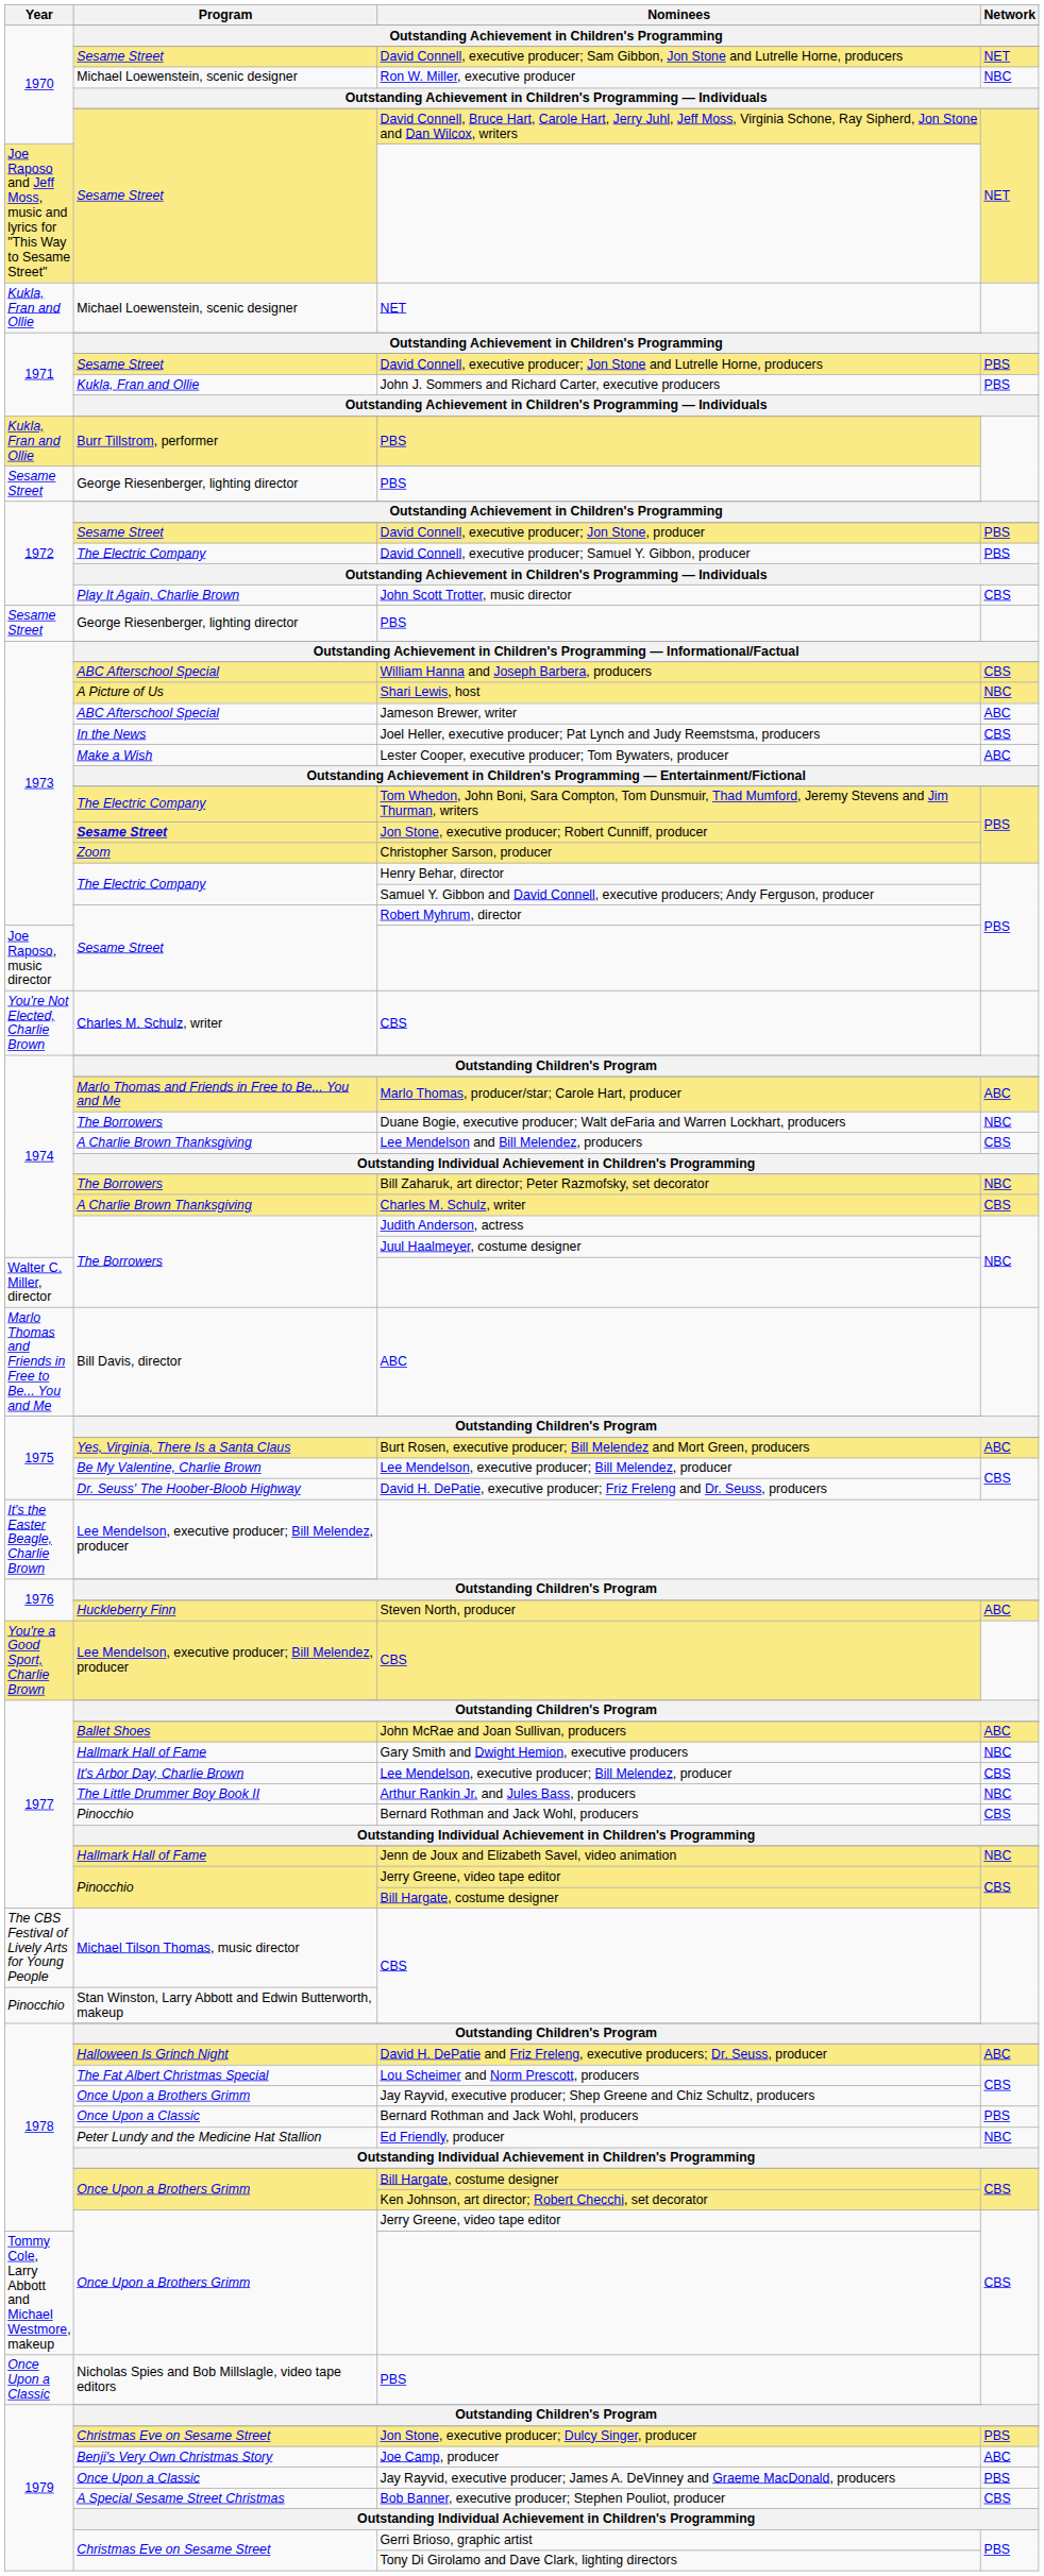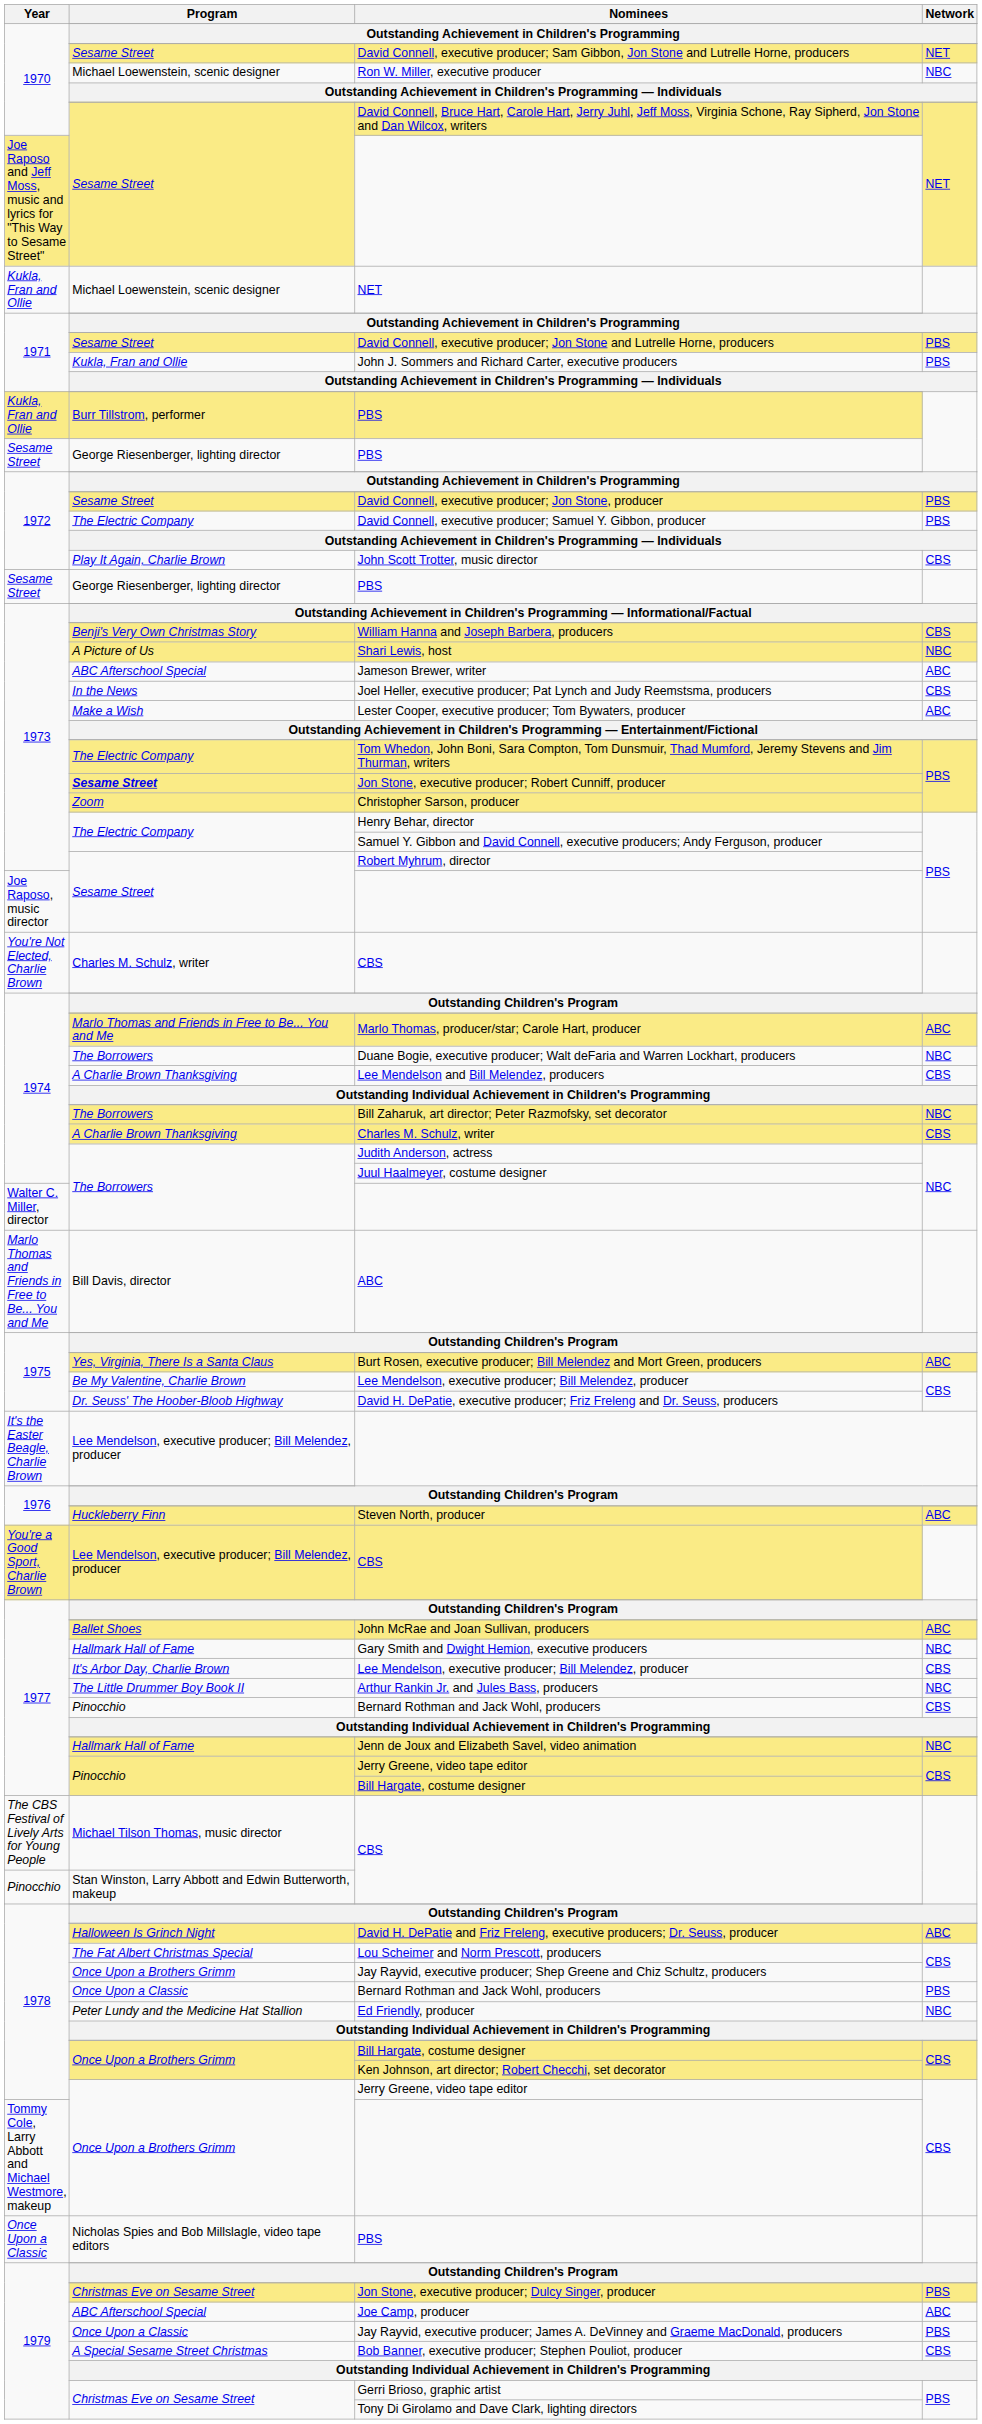 <table class="wikitable" style="width:100%">
 <tr bgcolor="#bebebe">
 <th width="5%">Year</th>
 <th width="30%">Program</th>
 <th width="60%">Nominees</th>
 <th width="5%">Network</th>
 </tr>
 <tr>
 <td rowspan=8 style="text-align:center"><a href='#'>1970</a><br></td>
 </tr>
 <tr>
 <th colspan="4">Outstanding Achievement in Children's Programming</th>
 </tr>
 <tr>
 </tr>
 <tr style="background:#FAEB86;">
 <td><em><a href='#'>Sesame Street</a></em></td>
 <td><a href='#'>David Connell</a>, executive producer; Sam Gibbon, <a href='#'>Jon Stone</a> and Lutrelle Horne, producers</td>
 <td><a href='#'>NET</a></td>
 </tr>
 <tr>
 <td>Michael Loewenstein, scenic designer</td>
 <td><a href='#'>Ron W. Miller</a>, executive producer</td>
 <td><a href='#'>NBC</a></td>
 </tr>
 <tr>
 <th colspan="4">Outstanding Achievement in Children's Programming — Individuals</th>
 </tr>
 <tr>
 </tr>
 <tr style="background:#FAEB86;">
 <td rowspan=2><em><a href='#'>Sesame Street</a></em></td>
 <td><a href='#'>David Connell</a>, <a href='#'>Bruce Hart</a>, <a href='#'>Carole Hart</a>, <a href='#'>Jerry Juhl</a>, <a href='#'>Jeff Moss</a>, Virginia Schone, Ray Sipherd, <a href='#'>Jon Stone</a> and <a href='#'>Dan Wilcox</a>, writers</td>
 <td rowspan=2><a href='#'>NET</a></td>
 </tr>
 <tr style="background:#FAEB86;">
 <td><a href='#'>Joe Raposo</a> and <a href='#'>Jeff Moss</a>, music and lyrics for "This Way to Sesame Street"</td>
 </tr>
 <tr>
 <td><em><a href='#'>Kukla, Fran and Ollie</a></em></td>
 <td>Michael Loewenstein, scenic designer</td>
 <td><a href='#'>NET</a></td>
 </tr>
 <tr>
 <td rowspan=7 style="text-align:center"><a href='#'>1971</a><br></td>
 </tr>
 <tr>
 <th colspan="4">Outstanding Achievement in Children's Programming</th>
 </tr>
 <tr>
 </tr>
 <tr style="background:#FAEB86;">
 <td><em><a href='#'>Sesame Street</a></em></td>
 <td><a href='#'>David Connell</a>, executive producer; <a href='#'>Jon Stone</a> and Lutrelle Horne, producers</td>
 <td><a href='#'>PBS</a></td>
 </tr>
 <tr>
 <td><em><a href='#'>Kukla, Fran and Ollie</a></em></td>
 <td>John J. Sommers and Richard Carter, executive producers</td>
 <td><a href='#'>PBS</a></td>
 </tr>
 <tr>
 <th colspan="4">Outstanding Achievement in Children's Programming — Individuals</th>
 </tr>
 <tr>
 </tr>
 <tr style="background:#FAEB86;">
 <td><em><a href='#'>Kukla, Fran and Ollie</a></em></td>
 <td><a href='#'>Burr Tillstrom</a>, performer</td>
 <td><a href='#'>PBS</a></td>
 </tr>
 <tr>
 <td><em><a href='#'>Sesame Street</a></em></td>
 <td>George Riesenberger, lighting director</td>
 <td><a href='#'>PBS</a></td>
 </tr>
 <tr>
 <td rowspan=7 style="text-align:center"><a href='#'>1972</a><br></td>
 </tr>
 <tr>
 <th colspan="4">Outstanding Achievement in Children's Programming</th>
 </tr>
 <tr>
 </tr>
 <tr style="background:#FAEB86;">
 <td><em><a href='#'>Sesame Street</a></em></td>
 <td><a href='#'>David Connell</a>, executive producer; <a href='#'>Jon Stone</a>, producer</td>
 <td><a href='#'>PBS</a></td>
 </tr>
 <tr>
 <td><em><a href='#'>The Electric Company</a></em></td>
 <td><a href='#'>David Connell</a>, executive producer; Samuel Y. Gibbon, producer</td>
 <td><a href='#'>PBS</a></td>
 </tr>
 <tr>
 <th colspan="4">Outstanding Achievement in Children's Programming — Individuals </th>
 </tr>
 <tr>
 <td><em><a href='#'>Play It Again, Charlie Brown</a></em></td>
 <td><a href='#'>John Scott Trotter</a>, music director</td>
 <td><a href='#'>CBS</a></td>
 </tr>
 <tr>
 <td><em><a href='#'>Sesame Street</a></em></td>
 <td>George Riesenberger, lighting director</td>
 <td><a href='#'>PBS</a></td>
 </tr>
 <tr>
 <td rowspan=16 style="text-align:center"><a href='#'>1973</a><br></td>
 </tr>
 <tr>
 <th colspan="4">Outstanding Achievement in Children's Programming — Informational/Factual</th>
 </tr>
 <tr>
 </tr>
 <tr style="background:#FAEB86;">
-<td><em><a href='#'>ABC Afterschool Special</a></em><br></td>
+<td><em><a href='#'>Benji's Very Own Christmas Story</a></em></td>
 <td><a href='#'>William Hanna</a> and <a href='#'>Joseph Barbera</a>, producers</td>
 <td><a href='#'>CBS</a></td>
 </tr>
 <tr style="background:#FAEB86;">
 <td><em>A Picture of Us</em></td>
 <td><a href='#'>Shari Lewis</a>, host</td>
 <td><a href='#'>NBC</a></td>
 </tr>
 <tr>
 <td><em><a href='#'>ABC Afterschool Special</a></em><br></td>
 <td>Jameson Brewer, writer</td>
 <td><a href='#'>ABC</a></td>
 </tr>
 <tr>
 <td><em><a href='#'>In the News</a></em></td>
 <td>Joel Heller, executive producer; Pat Lynch and Judy Reemstsma, producers</td>
 <td><a href='#'>CBS</a></td>
 </tr>
 <tr>
 <td><em><a href='#'>Make a Wish</a></em></td>
 <td>Lester Cooper, executive producer; Tom Bywaters, producer</td>
 <td><a href='#'>ABC</a></td>
 </tr>
 <tr>
 <th colspan="4">Outstanding Achievement in Children's Programming — Entertainment/Fictional</th>
 </tr>
 <tr>
 </tr>
 <tr style="background:#FAEB86;">
 <td><em><a href='#'>The Electric Company</a></em></td>
 <td><a href='#'>Tom Whedon</a>, John Boni, Sara Compton, Tom Dunsmuir, <a href='#'>Thad Mumford</a>, Jeremy Stevens and <a href='#'>Jim Thurman</a>, writers</td>
 <td rowspan=3><a href='#'>PBS</a></td>
 </tr>
 <tr style="background:#FAEB86;">
 <td><strong><em><a href='#'>Sesame Street</a></em></strong></td>
 <td><a href='#'>Jon Stone</a>, executive producer; Robert Cunniff, producer</td>
 </tr>
 <tr style="background:#FAEB86;">
 <td><em><a href='#'>Zoom</a></em></td>
 <td>Christopher Sarson, producer</td>
 </tr>
 <tr>
 <td rowspan=2><em><a href='#'>The Electric Company</a></em></td>
 <td>Henry Behar, director</td>
 <td rowspan=4><a href='#'>PBS</a></td>
 </tr>
 <tr>
 <td>Samuel Y. Gibbon and <a href='#'>David Connell</a>, executive producers; Andy Ferguson, producer</td>
 </tr>
 <tr>
 <td rowspan=2><em><a href='#'>Sesame Street</a></em></td>
 <td><a href='#'>Robert Myhrum</a>, director</td>
 </tr>
 <tr>
 <td><a href='#'>Joe Raposo</a>, music director</td>
 </tr>
 <tr>
 <td><em><a href='#'>You're Not Elected, Charlie Brown</a></em></td>
 <td><a href='#'>Charles M. Schulz</a>, writer</td>
 <td><a href='#'>CBS</a></td>
 </tr>
 <tr>
 <td rowspan=12 style="text-align:center"><a href='#'>1974</a><br></td>
 </tr>
 <tr>
 <th colspan="4">Outstanding Children's Program</th>
 </tr>
 <tr>
 </tr>
 <tr style="background:#FAEB86;">
 <td><em><a href='#'>Marlo Thomas and Friends in Free to Be... You and Me</a></em></td>
 <td><a href='#'>Marlo Thomas</a>, producer/star; Carole Hart, producer</td>
 <td><a href='#'>ABC</a></td>
 </tr>
 <tr>
 <td><em><a href='#'>The Borrowers</a></em></td>
 <td>Duane Bogie, executive producer; Walt deFaria and Warren Lockhart, producers</td>
 <td><a href='#'>NBC</a></td>
 </tr>
 <tr>
 <td><em><a href='#'>A Charlie Brown Thanksgiving</a></em></td>
 <td><a href='#'>Lee Mendelson</a> and <a href='#'>Bill Melendez</a>, producers</td>
 <td><a href='#'>CBS</a></td>
 </tr>
 <tr>
 <th colspan="4">Outstanding Individual Achievement in Children's Programming</th>
 </tr>
 <tr>
 </tr>
 <tr style="background:#FAEB86;">
 <td><em><a href='#'>The Borrowers</a></em></td>
 <td>Bill Zaharuk, art director; Peter Razmofsky, set decorator</td>
 <td><a href='#'>NBC</a></td>
 </tr>
 <tr style="background:#FAEB86;">
 <td><em><a href='#'>A Charlie Brown Thanksgiving</a></em></td>
 <td><a href='#'>Charles M. Schulz</a>, writer</td>
 <td><a href='#'>CBS</a></td>
 </tr>
 <tr>
 <td rowspan=3><em><a href='#'>The Borrowers</a></em></td>
 <td><a href='#'>Judith Anderson</a>, actress</td>
 <td rowspan=3><a href='#'>NBC</a></td>
 </tr>
 <tr>
 <td><a href='#'>Juul Haalmeyer</a>, costume designer</td>
 </tr>
 <tr>
 <td><a href='#'>Walter C. Miller</a>, director</td>
 </tr>
 <tr>
 <td><em><a href='#'>Marlo Thomas and Friends in Free to Be... You and Me</a></em></td>
 <td>Bill Davis, director</td>
 <td><a href='#'>ABC</a></td>
 </tr>
 <tr>
 <td rowspan=6 style="text-align:center"><a href='#'>1975</a><br></td>
 </tr>
 <tr>
 <th colspan="4">Outstanding Children's Program</th>
 </tr>
 <tr>
 </tr>
 <tr style="background:#FAEB86;">
 <td><em><a href='#'>Yes, Virginia, There Is a Santa Claus</a></em></td>
 <td>Burt Rosen, executive producer; <a href='#'>Bill Melendez</a> and Mort Green, producers</td>
 <td><a href='#'>ABC</a></td>
 </tr>
 <tr>
 <td><em><a href='#'>Be My Valentine, Charlie Brown</a></em></td>
 <td><a href='#'>Lee Mendelson</a>, executive producer; <a href='#'>Bill Melendez</a>, producer</td>
 <td rowspan=2><a href='#'>CBS</a></td>
 </tr>
 <tr>
 <td><em><a href='#'>Dr. Seuss' The Hoober-Bloob Highway</a></em></td>
 <td><a href='#'>David H. DePatie</a>, executive producer; <a href='#'>Friz Freleng</a> and <a href='#'>Dr. Seuss</a>, producers</td>
 </tr>
 <tr>
 <td><em><a href='#'>It's the Easter Beagle, Charlie Brown</a></em></td>
 <td><a href='#'>Lee Mendelson</a>, executive producer; <a href='#'>Bill Melendez</a>, producer</td>
 </tr>
 <tr>
 <td rowspan=4 style="text-align:center"><a href='#'>1976</a><br></td>
 </tr>
 <tr>
 <th colspan="4">Outstanding Children's Program</th>
 </tr>
 <tr>
 </tr>
 <tr style="background:#FAEB86;">
 <td><em><a href='#'>Huckleberry Finn</a></em></td>
 <td>Steven North, producer</td>
 <td><a href='#'>ABC</a></td>
 </tr>
 <tr style="background:#FAEB86;">
 <td><em><a href='#'>You're a Good Sport, Charlie Brown</a></em></td>
 <td><a href='#'>Lee Mendelson</a>, executive producer; <a href='#'>Bill Melendez</a>, producer</td>
 <td><a href='#'>CBS</a></td>
 </tr>
 <tr>
 <td rowspan=13 style="text-align:center"><a href='#'>1977</a><br></td>
 </tr>
 <tr>
 <th colspan="4">Outstanding Children's Program</th>
 </tr>
 <tr>
 </tr>
 <tr style="background:#FAEB86;">
 <td><em><a href='#'>Ballet Shoes</a></em></td>
 <td>John McRae and Joan Sullivan, producers</td>
 <td><a href='#'>ABC</a></td>
 </tr>
 <tr>
 <td><em><a href='#'>Hallmark Hall of Fame</a></em><br></td>
 <td>Gary Smith and <a href='#'>Dwight Hemion</a>, executive producers</td>
 <td><a href='#'>NBC</a></td>
 </tr>
 <tr>
 <td><em><a href='#'>It's Arbor Day, Charlie Brown</a></em></td>
 <td><a href='#'>Lee Mendelson</a>, executive producer; <a href='#'>Bill Melendez</a>, producer</td>
 <td><a href='#'>CBS</a></td>
 </tr>
 <tr>
 <td><em><a href='#'>The Little Drummer Boy Book II</a></em></td>
 <td><a href='#'>Arthur Rankin Jr.</a> and <a href='#'>Jules Bass</a>, producers</td>
 <td><a href='#'>NBC</a></td>
 </tr>
 <tr>
 <td><em>Pinocchio</em></td>
 <td>Bernard Rothman and Jack Wohl, producers</td>
 <td><a href='#'>CBS</a></td>
 </tr>
 <tr>
 <th colspan="4">Outstanding Individual Achievement in Children's Programming</th>
 </tr>
 <tr>
 </tr>
 <tr style="background:#FAEB86;">
 <td><em><a href='#'>Hallmark Hall of Fame</a></em><br></td>
 <td>Jenn de Joux and Elizabeth Savel, video animation</td>
 <td><a href='#'>NBC</a></td>
 </tr>
 <tr style="background:#FAEB86;">
 <td rowspan=2><em>Pinocchio</em></td>
 <td>Jerry Greene, video tape editor</td>
 <td rowspan=2><a href='#'>CBS</a></td>
 </tr>
 <tr style="background:#FAEB86;">
 <td><a href='#'>Bill Hargate</a>, costume designer</td>
 </tr>
 <tr>
 <td><em>The CBS Festival of Lively Arts for Young People</em><br></td>
 <td><a href='#'>Michael Tilson Thomas</a>, music director</td>
 <td rowspan=2><a href='#'>CBS</a></td>
 </tr>
 <tr>
 <td><em>Pinocchio</em></td>
 <td>Stan Winston, Larry Abbott and Edwin Butterworth, makeup</td>
 </tr>
 <tr>
 <td rowspan=13 style="text-align:center"><a href='#'>1978</a><br></td>
 </tr>
 <tr>
 <th colspan="4">Outstanding Children's Program</th>
 </tr>
 <tr>
 </tr>
 <tr style="background:#FAEB86;">
 <td><em><a href='#'>Halloween Is Grinch Night</a></em></td>
 <td><a href='#'>David H. DePatie</a> and <a href='#'>Friz Freleng</a>, executive producers; <a href='#'>Dr. Seuss</a>, producer</td>
 <td><a href='#'>ABC</a></td>
 </tr>
 <tr>
 <td><em><a href='#'>The Fat Albert Christmas Special</a></em></td>
 <td><a href='#'>Lou Scheimer</a> and <a href='#'>Norm Prescott</a>, producers</td>
 <td rowspan=2><a href='#'>CBS</a></td>
 </tr>
 <tr>
 <td><em><a href='#'>Once Upon a Brothers Grimm</a></em></td>
 <td>Jay Rayvid, executive producer; Shep Greene and Chiz Schultz, producers</td>
 </tr>
 <tr>
 <td><em><a href='#'>Once Upon a Classic</a></em><br></td>
 <td>Bernard Rothman and Jack Wohl, producers</td>
 <td><a href='#'>PBS</a></td>
 </tr>
 <tr>
 <td><em>Peter Lundy and the Medicine Hat Stallion</em></td>
 <td><a href='#'>Ed Friendly</a>, producer</td>
 <td><a href='#'>NBC</a></td>
 </tr>
 <tr>
 <th colspan="4">Outstanding Individual Achievement in Children's Programming</th>
 </tr>
 <tr>
 </tr>
 <tr style="background:#FAEB86;">
 <td rowspan=2><em><a href='#'>Once Upon a Brothers Grimm</a></em></td>
 <td><a href='#'>Bill Hargate</a>, costume designer</td>
 <td rowspan=2><a href='#'>CBS</a></td>
 </tr>
 <tr style="background:#FAEB86;">
 <td>Ken Johnson, art director; <a href='#'>Robert Checchi</a>, set decorator</td>
 </tr>
 <tr>
 <td rowspan=2><em><a href='#'>Once Upon a Brothers Grimm</a></em></td>
 <td>Jerry Greene, video tape editor</td>
 <td rowspan=2><a href='#'>CBS</a></td>
 </tr>
 <tr>
 <td><a href='#'>Tommy Cole</a>, Larry Abbott and <a href='#'>Michael Westmore</a>, makeup</td>
 </tr>
 <tr>
 <td><em><a href='#'>Once Upon a Classic</a></em><br></td>
 <td>Nicholas Spies and Bob Millslagle, video tape editors</td>
 <td><a href='#'>PBS</a></td>
 </tr>
 <tr>
 <td rowspan=10 style="text-align:center"><a href='#'>1979</a><br></td>
 </tr>
 <tr>
 <th colspan="4">Outstanding Children's Program</th>
 </tr>
 <tr>
 </tr>
 <tr style="background:#FAEB86;">
 <td><em><a href='#'>Christmas Eve on Sesame Street</a></em></td>
 <td><a href='#'>Jon Stone</a>, executive producer; <a href='#'>Dulcy Singer</a>, producer</td>
 <td><a href='#'>PBS</a></td>
 </tr>
 <tr>
-<td><em><a href='#'>Benji's Very Own Christmas Story</a></em></td>
+<td><em><a href='#'>ABC Afterschool Special</a></em><br></td>
 <td><a href='#'>Joe Camp</a>, producer</td>
 <td><a href='#'>ABC</a></td>
 </tr>
 <tr>
 <td><em><a href='#'>Once Upon a Classic</a></em></td>
 <td>Jay Rayvid, executive producer; James A. DeVinney and <a href='#'>Graeme MacDonald</a>, producers</td>
 <td><a href='#'>PBS</a></td>
 </tr>
 <tr>
 <td><em><a href='#'>A Special Sesame Street Christmas</a></em></td>
 <td><a href='#'>Bob Banner</a>, executive producer; Stephen Pouliot, producer</td>
 <td><a href='#'>CBS</a></td>
 </tr>
 <tr>
 <th colspan="4">Outstanding Individual Achievement in Children's Programming </th>
 </tr>
 <tr>
 <td rowspan=2><em><a href='#'>Christmas Eve on Sesame Street</a></em></td>
 <td>Gerri Brioso, graphic artist</td>
 <td rowspan=2><a href='#'>PBS</a></td>
 </tr>
 <tr>
 <td>Tony Di Girolamo and Dave Clark, lighting directors</td>
 </tr>
 </table>
